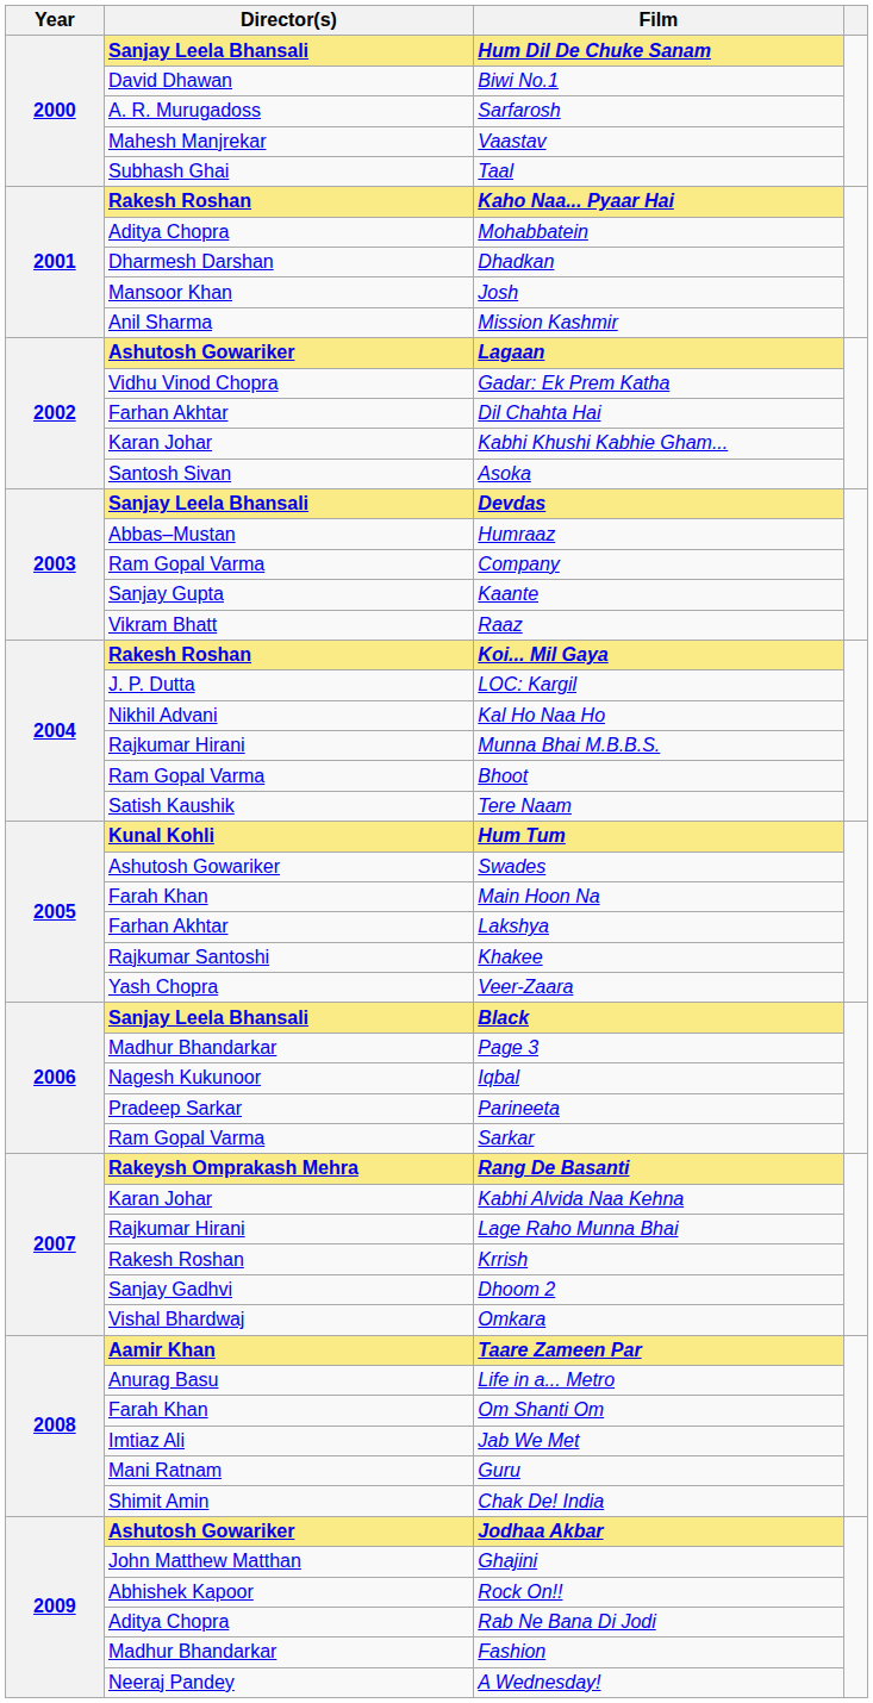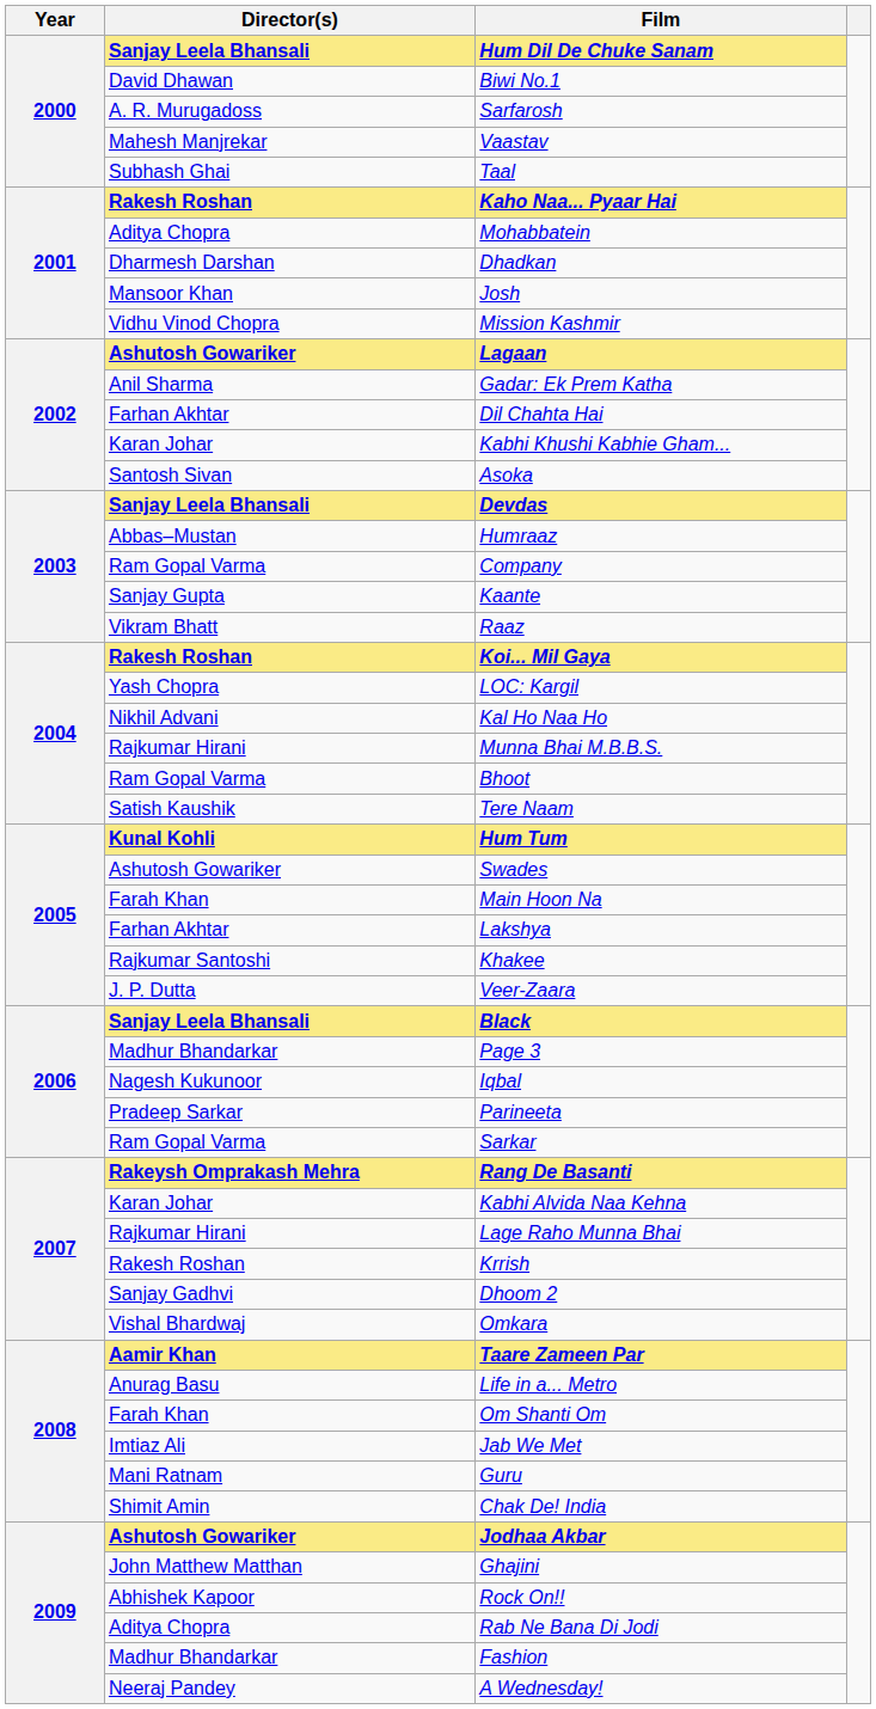 <table class="wikitable sortable">
 <tr>
 <th scope="col" style="width:8%;">Year</th>
 <th scope="col" style="width:30%;">Director(s)</th>
 <th scope="col" style="width:30%;">Film</th>
 <th scope="col" style="width:2%;" class="unsortable"></th>
 </tr>
 <tr>
 <th scope="row" rowspan=5 style="text-align:center;"><a href='#'>2000</a><br></th>
 <td style="background:#FAEB86;"><strong><a href='#'>Sanjay Leela Bhansali</a></strong></td>
 <td style="background:#FAEB86;"><strong><em><a href='#'>Hum Dil De Chuke Sanam</a></em></strong></td>
 <td rowspan="5"></td>
 </tr>
 <tr>
 <td><a href='#'>David Dhawan</a></td>
 <td><em><a href='#'>Biwi No.1</a></em></td>
 </tr>
 <tr>
 <td><a href='#'>A. R. Murugadoss</a></td>
 <td><em><a href='#'>Sarfarosh</a></em></td>
 </tr>
 <tr>
 <td><a href='#'>Mahesh Manjrekar</a></td>
 <td><em><a href='#'>Vaastav</a></em></td>
 </tr>
 <tr>
 <td><a href='#'>Subhash Ghai</a></td>
 <td><em><a href='#'>Taal</a></em></td>
 </tr>
 <tr>
 <th scope="row" rowspan=5 style="text-align:center;"><a href='#'>2001</a><br></th>
 <td style="background:#FAEB86;"><strong><a href='#'>Rakesh Roshan</a></strong></td>
 <td style="background:#FAEB86;"><strong><em><a href='#'>Kaho Naa... Pyaar Hai</a></em></strong></td>
 <td rowspan="5"></td>
 </tr>
 <tr>
 <td><a href='#'>Aditya Chopra</a></td>
 <td><em><a href='#'>Mohabbatein</a></em></td>
 </tr>
 <tr>
 <td><a href='#'>Dharmesh Darshan</a></td>
 <td><em><a href='#'>Dhadkan</a></em></td>
 </tr>
 <tr>
 <td><a href='#'>Mansoor Khan</a></td>
 <td><em><a href='#'>Josh</a></em></td>
 </tr>
 <tr>
-<td><a href='#'>Anil Sharma</a></td>
+<td><a href='#'>Vidhu Vinod Chopra</a></td>
 <td><em><a href='#'>Mission Kashmir</a></em></td>
 </tr>
 <tr>
 <th scope="row" rowspan=5 style="text-align:center;"><a href='#'>2002</a><br></th>
 <td style="background:#FAEB86;"><strong><a href='#'>Ashutosh Gowariker</a></strong></td>
 <td style="background:#FAEB86;"><strong><em><a href='#'>Lagaan</a></em></strong></td>
 <td rowspan="5"></td>
 </tr>
 <tr>
-<td><a href='#'>Vidhu Vinod Chopra</a></td>
+<td><a href='#'>Anil Sharma</a></td>
 <td><em><a href='#'>Gadar: Ek Prem Katha</a></em></td>
 </tr>
 <tr>
 <td><a href='#'>Farhan Akhtar</a></td>
 <td><em><a href='#'>Dil Chahta Hai</a></em></td>
 </tr>
 <tr>
 <td><a href='#'>Karan Johar</a></td>
 <td><em><a href='#'>Kabhi Khushi Kabhie Gham...</a></em></td>
 </tr>
 <tr>
 <td><a href='#'>Santosh Sivan</a></td>
 <td><em><a href='#'>Asoka</a></em></td>
 </tr>
 <tr>
 <th scope="row" rowspan=5 style="text-align:center;"><a href='#'>2003</a><br></th>
 <td style="background:#FAEB86;"><strong><a href='#'>Sanjay Leela Bhansali</a></strong></td>
 <td style="background:#FAEB86;"><strong><em><a href='#'>Devdas</a></em></strong></td>
 <td rowspan="5"></td>
 </tr>
 <tr>
 <td><a href='#'>Abbas–Mustan</a></td>
 <td><em><a href='#'>Humraaz</a></em></td>
 </tr>
 <tr>
 <td><a href='#'>Ram Gopal Varma</a></td>
 <td><em><a href='#'>Company</a></em></td>
 </tr>
 <tr>
 <td><a href='#'>Sanjay Gupta</a></td>
 <td><em><a href='#'>Kaante</a></em></td>
 </tr>
 <tr>
 <td><a href='#'>Vikram Bhatt</a></td>
 <td><em><a href='#'>Raaz</a></em></td>
 </tr>
 <tr>
 <th scope="row" rowspan=6 style="text-align:center;"><a href='#'>2004</a><br></th>
 <td style="background:#FAEB86;"><strong><a href='#'>Rakesh Roshan</a></strong></td>
 <td style="background:#FAEB86;"><strong><em><a href='#'>Koi... Mil Gaya</a></em></strong></td>
 <td rowspan="6"></td>
 </tr>
 <tr>
-<td><a href='#'>J. P. Dutta</a></td>
+<td><a href='#'>Yash Chopra</a></td>
 <td><em><a href='#'>LOC: Kargil</a></em></td>
 </tr>
 <tr>
 <td><a href='#'>Nikhil Advani</a></td>
 <td><em><a href='#'>Kal Ho Naa Ho</a></em></td>
 </tr>
 <tr>
 <td><a href='#'>Rajkumar Hirani</a></td>
 <td><em><a href='#'>Munna Bhai M.B.B.S.</a></em></td>
 </tr>
 <tr>
 <td><a href='#'>Ram Gopal Varma</a></td>
 <td><em><a href='#'>Bhoot</a></em></td>
 </tr>
 <tr>
 <td><a href='#'>Satish Kaushik</a></td>
 <td><em><a href='#'>Tere Naam</a></em></td>
 </tr>
 <tr>
 <th scope="row" rowspan=6 style="text-align:center;"><a href='#'>2005</a><br></th>
 <td style="background:#FAEB86;"><strong><a href='#'>Kunal Kohli</a></strong></td>
 <td style="background:#FAEB86;"><strong><em><a href='#'>Hum Tum</a></em></strong></td>
 <td rowspan="6"></td>
 </tr>
 <tr>
 <td><a href='#'>Ashutosh Gowariker</a></td>
 <td><em><a href='#'>Swades</a></em></td>
 </tr>
 <tr>
 <td><a href='#'>Farah Khan</a></td>
 <td><em><a href='#'>Main Hoon Na</a></em></td>
 </tr>
 <tr>
 <td><a href='#'>Farhan Akhtar</a></td>
 <td><em><a href='#'>Lakshya</a></em></td>
 </tr>
 <tr>
 <td><a href='#'>Rajkumar Santoshi</a></td>
 <td><em><a href='#'>Khakee</a></em></td>
 </tr>
 <tr>
-<td><a href='#'>Yash Chopra</a></td>
+<td><a href='#'>J. P. Dutta</a></td>
 <td><em><a href='#'>Veer-Zaara</a></em></td>
 </tr>
 <tr>
 <th scope="row" rowspan=5 style="text-align:center;"><a href='#'>2006</a><br></th>
 <td style="background:#FAEB86;"><strong><a href='#'>Sanjay Leela Bhansali</a></strong></td>
 <td style="background:#FAEB86;"><strong><em><a href='#'>Black</a></em></strong></td>
 <td rowspan="5"></td>
 </tr>
 <tr>
 <td><a href='#'>Madhur Bhandarkar</a></td>
 <td><em><a href='#'>Page 3</a></em></td>
 </tr>
 <tr>
 <td><a href='#'>Nagesh Kukunoor</a></td>
 <td><em><a href='#'>Iqbal</a></em></td>
 </tr>
 <tr>
 <td><a href='#'>Pradeep Sarkar</a></td>
 <td><em><a href='#'>Parineeta</a></em></td>
 </tr>
 <tr>
 <td><a href='#'>Ram Gopal Varma</a></td>
 <td><em><a href='#'>Sarkar</a></em></td>
 </tr>
 <tr>
 <th scope="row" rowspan=6 style="text-align:center;"><a href='#'>2007</a><br></th>
 <td style="background:#FAEB86;"><strong><a href='#'>Rakeysh Omprakash Mehra</a></strong></td>
 <td style="background:#FAEB86;"><strong><em><a href='#'>Rang De Basanti</a></em></strong></td>
 <td rowspan="6"></td>
 </tr>
 <tr>
 <td><a href='#'>Karan Johar</a></td>
 <td><em><a href='#'>Kabhi Alvida Naa Kehna</a></em></td>
 </tr>
 <tr>
 <td><a href='#'>Rajkumar Hirani</a></td>
 <td><em><a href='#'>Lage Raho Munna Bhai</a></em></td>
 </tr>
 <tr>
 <td><a href='#'>Rakesh Roshan</a></td>
 <td><em><a href='#'>Krrish</a></em></td>
 </tr>
 <tr>
 <td><a href='#'>Sanjay Gadhvi</a></td>
 <td><em><a href='#'>Dhoom 2</a></em></td>
 </tr>
 <tr>
 <td><a href='#'>Vishal Bhardwaj</a></td>
 <td><em><a href='#'>Omkara</a></em></td>
 </tr>
 <tr>
 <th scope="row" rowspan=6 style="text-align:center;"><a href='#'>2008</a><br></th>
 <td style="background:#FAEB86;"><strong><a href='#'>Aamir Khan</a></strong></td>
 <td style="background:#FAEB86;"><strong><em><a href='#'>Taare Zameen Par</a></em></strong></td>
 <td rowspan="6"></td>
 </tr>
 <tr>
 <td><a href='#'>Anurag Basu</a></td>
 <td><em><a href='#'>Life in a... Metro</a></em></td>
 </tr>
 <tr>
 <td><a href='#'>Farah Khan</a></td>
 <td><em><a href='#'>Om Shanti Om</a></em></td>
 </tr>
 <tr>
 <td><a href='#'>Imtiaz Ali</a></td>
 <td><em><a href='#'>Jab We Met</a></em></td>
 </tr>
 <tr>
 <td><a href='#'>Mani Ratnam</a></td>
 <td><em><a href='#'>Guru</a></em></td>
 </tr>
 <tr>
 <td><a href='#'>Shimit Amin</a></td>
 <td><em><a href='#'>Chak De! India</a></em></td>
 </tr>
 <tr>
 <th scope="row" rowspan=6 style="text-align:center;"><a href='#'>2009</a><br></th>
 <td style="background:#FAEB86;"><strong><a href='#'>Ashutosh Gowariker</a></strong></td>
 <td style="background:#FAEB86;"><strong><em><a href='#'>Jodhaa Akbar</a></em></strong></td>
 <td rowspan="6"></td>
 </tr>
 <tr>
 <td><a href='#'>John Matthew Matthan</a></td>
 <td><em><a href='#'>Ghajini</a></em></td>
 </tr>
 <tr>
 <td><a href='#'>Abhishek Kapoor</a></td>
 <td><em><a href='#'>Rock On!!</a></em></td>
 </tr>
 <tr>
 <td><a href='#'>Aditya Chopra</a></td>
 <td><em><a href='#'>Rab Ne Bana Di Jodi</a></em></td>
 </tr>
 <tr>
 <td><a href='#'>Madhur Bhandarkar</a></td>
 <td><em><a href='#'>Fashion</a></em></td>
 </tr>
 <tr>
 <td><a href='#'>Neeraj Pandey</a></td>
 <td><em><a href='#'>A Wednesday!</a></em></td>
 </tr>
 <tr>
 </tr>
 </table>
